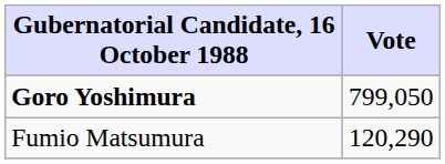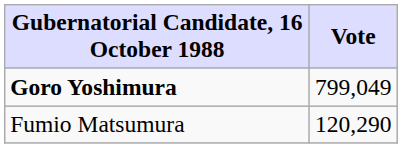 <table class="wikitable">
 <tr>
 <th style="background:#ddf; width:200px;">Gubernatorial Candidate, 16 October 1988</th>
 <th style="background:#ddf; width:50px;">Vote</th>
 </tr>
 <tr>
 <td><strong>Goro Yoshimura</strong></td>
-<td>799,050</td>
+<td>799,049</td>
 </tr>
 <tr>
 <td>Fumio Matsumura</td>
 <td>120,290</td>
 </tr>
 </table>
